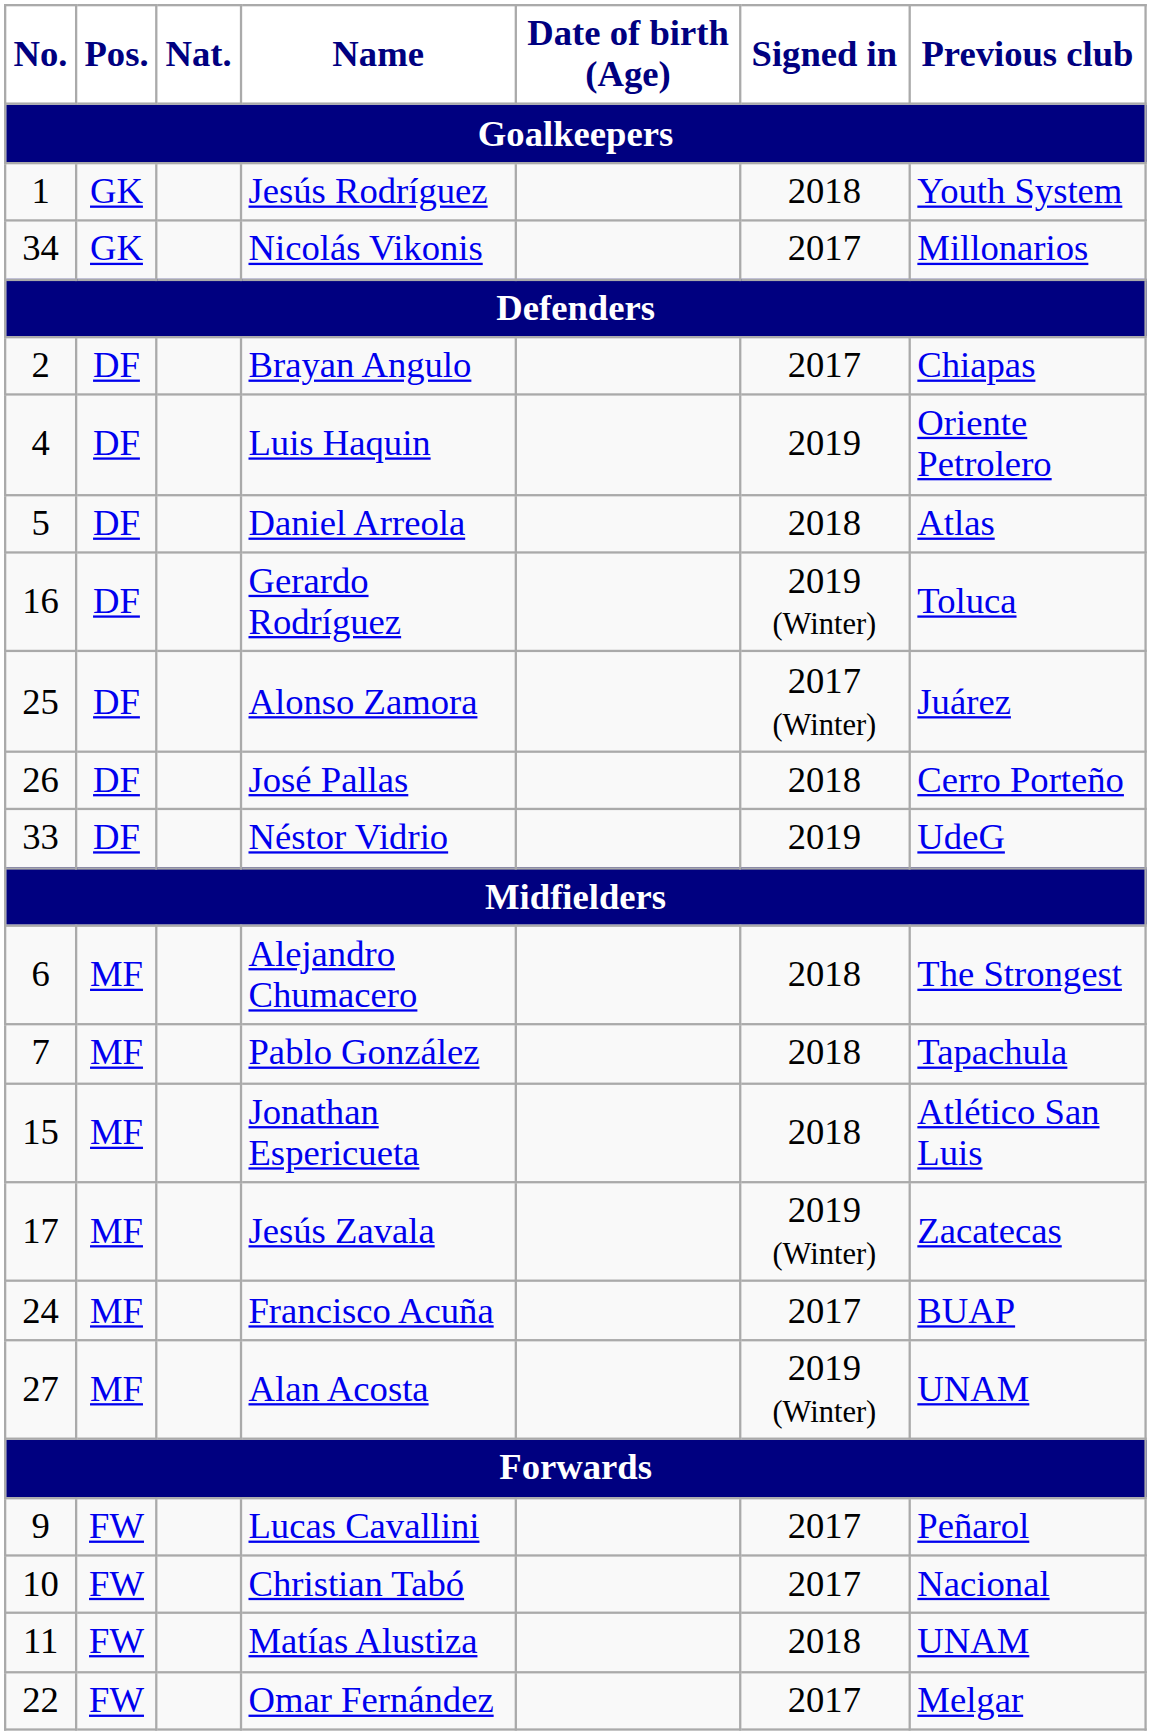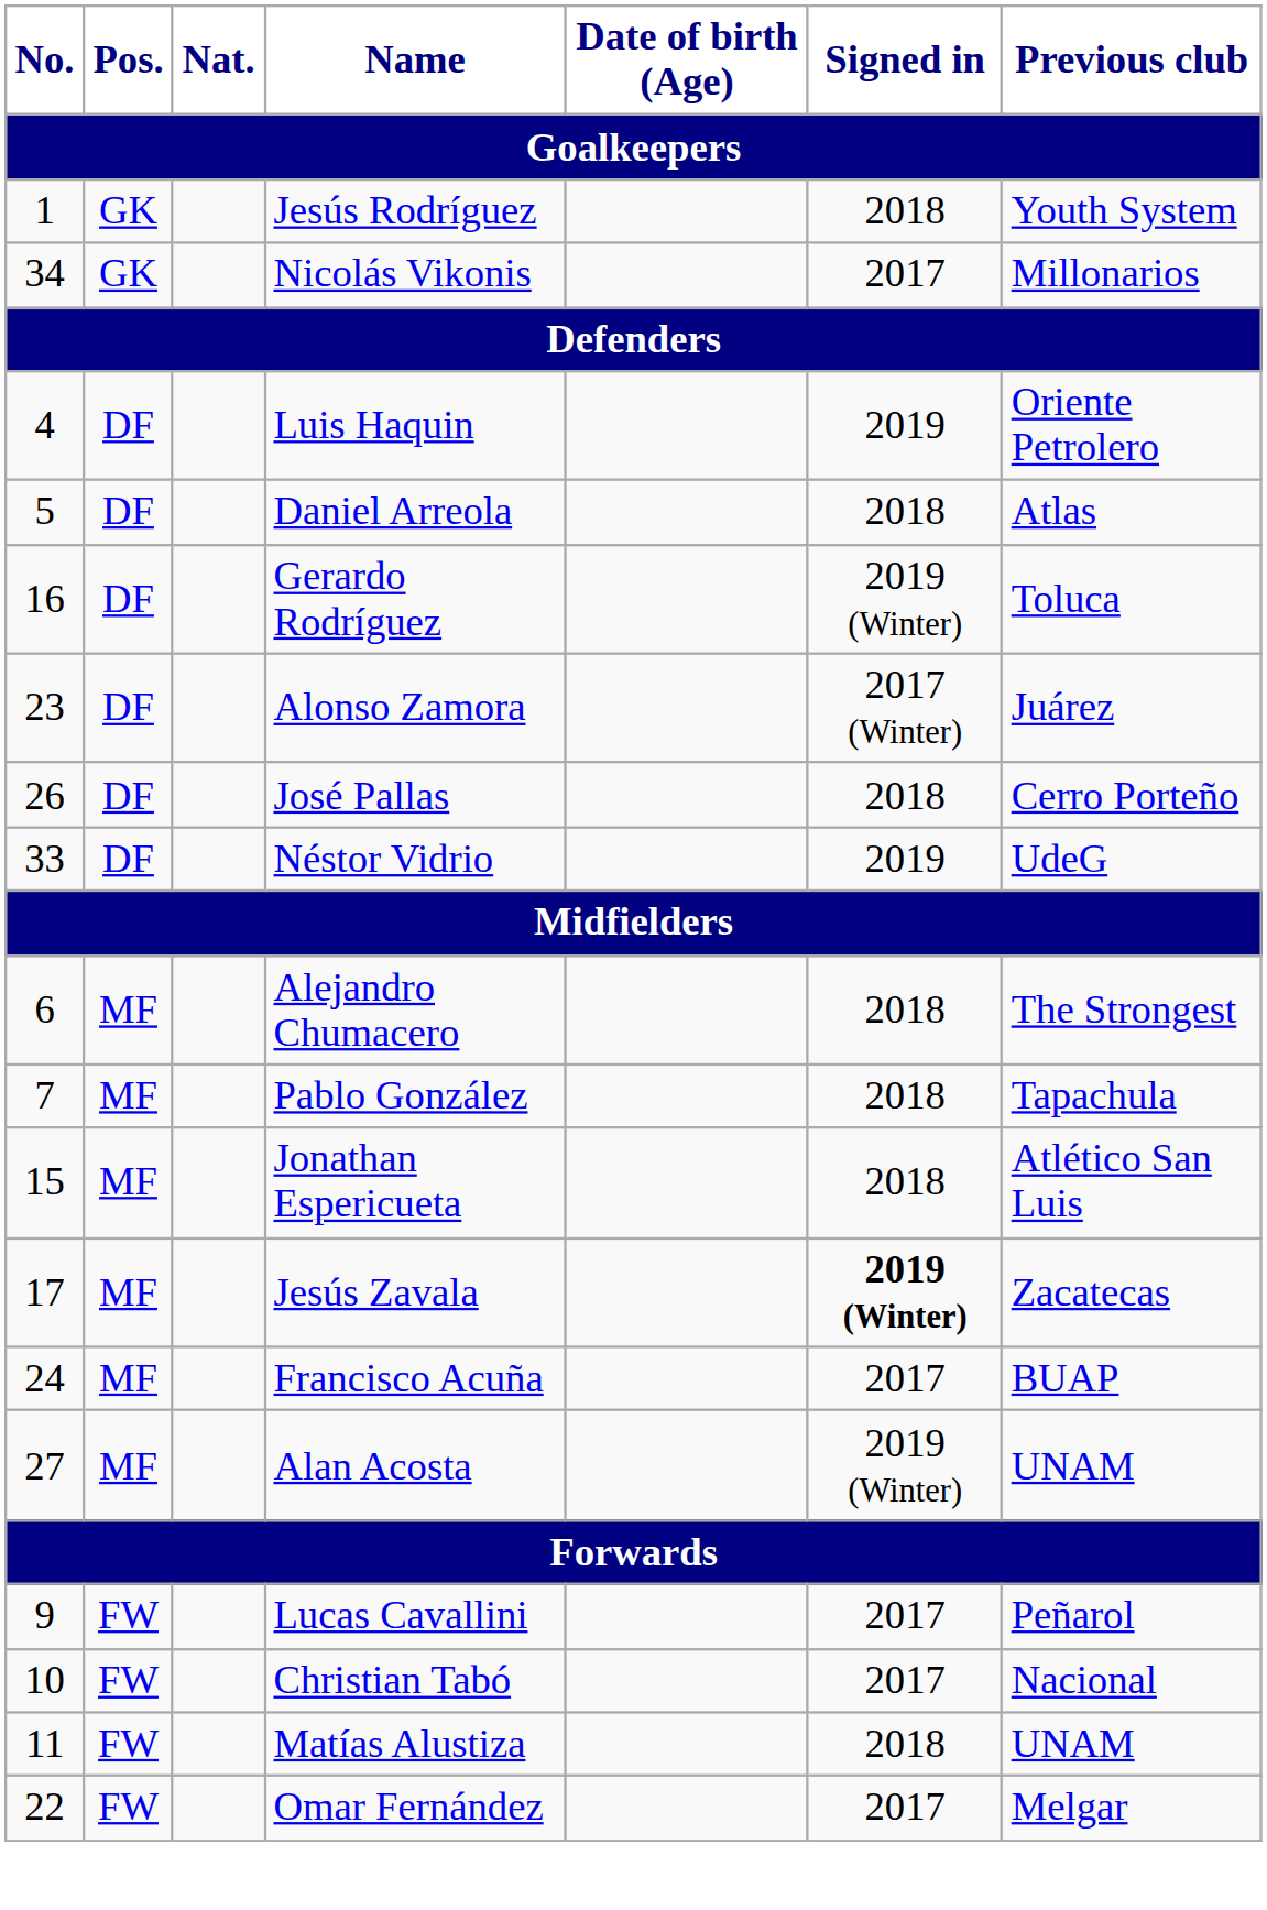 <table class="wikitable" style="text-align:center; font-size:100%; width:80%">
 <tr>
 <th style="background:white; color:#000080; text-align:center;">No.</th>
 <th style="background:white; color:#000080; text-align:center;">Pos.</th>
 <th style="background:white; color:#000080; text-align:center;">Nat.</th>
 <th style="background:white; color:#000080; text-align:center;">Name</th>
 <th style="background:white; color:#000080; text-align:center;">Date of birth (Age)</th>
 <th style="background:white; color:#000080; text-align:center;">Signed in</th>
 <th style="background:white; color:#000080; text-align:center;">Previous club</th>
 </tr>
 <tr>
 <th colspan="7" style="background:#000080; color:white; text-align:center">Goalkeepers</th>
 </tr>
 <tr>
 <td>1</td>
 <td><a href='#'>GK</a></td>
 <td></td>
 <td align=left><a href='#'>Jesús Rodríguez</a></td>
 <td></td>
 <td>2018</td>
 <td align=left> <a href='#'>Youth System</a></td>
 </tr>
 <tr>
 <td>34</td>
 <td><a href='#'>GK</a></td>
 <td></td>
 <td align=left><a href='#'>Nicolás Vikonis</a></td>
 <td></td>
 <td>2017</td>
 <td align=left> <a href='#'>Millonarios</a></td>
 </tr>
 <tr>
 <th colspan="7" style="background:#000080; color:white; text-align:center">Defenders</th>
 </tr>
 <tr>
-<td>2</td>
-<td><a href='#'>DF</a></td>
-<td></td>
-<td align=left><a href='#'>Brayan Angulo</a></td>
-<td></td>
-<td>2017</td>
-<td align=left> <a href='#'>Chiapas</a></td>
-</tr>
-<tr>
 <td>4</td>
 <td><a href='#'>DF</a></td>
 <td></td>
 <td align=left><a href='#'>Luis Haquin</a></td>
 <td></td>
 <td>2019 </td>
 <td align=left> <a href='#'>Oriente Petrolero</a></td>
 </tr>
 <tr>
 <td>5</td>
 <td><a href='#'>DF</a></td>
 <td></td>
 <td align=left><a href='#'>Daniel Arreola</a></td>
 <td></td>
 <td>2018</td>
 <td align=left> <a href='#'>Atlas</a></td>
 </tr>
 <tr>
 <td>16</td>
 <td><a href='#'>DF</a></td>
 <td></td>
 <td align=left><a href='#'>Gerardo Rodríguez</a></td>
 <td></td>
 <td>2019 <small>(Winter)</small></td>
 <td align=left> <a href='#'>Toluca</a></td>
 </tr>
 <tr>
-<td>25</td>
+<td>23</td>
 <td><a href='#'>DF</a></td>
 <td></td>
 <td align=left><a href='#'>Alonso Zamora</a></td>
 <td></td>
 <td>2017 <small>(Winter)</small></td>
 <td align=left> <a href='#'>Juárez</a></td>
 </tr>
 <tr>
 <td>26</td>
 <td><a href='#'>DF</a></td>
 <td></td>
 <td align=left><a href='#'>José Pallas</a></td>
 <td></td>
 <td>2018</td>
 <td align=left> <a href='#'>Cerro Porteño</a></td>
 </tr>
 <tr>
 <td>33</td>
 <td><a href='#'>DF</a></td>
 <td></td>
 <td align=left><a href='#'>Néstor Vidrio</a></td>
 <td></td>
 <td>2019 </td>
 <td align=left> <a href='#'>UdeG</a></td>
 </tr>
 <tr>
 <th colspan="7" style="background:#000080; color:white; text-align:center">Midfielders</th>
 </tr>
 <tr>
 <td>6</td>
 <td><a href='#'>MF</a></td>
 <td></td>
 <td align=left><a href='#'>Alejandro Chumacero</a></td>
 <td></td>
 <td>2018</td>
 <td align=left> <a href='#'>The Strongest</a></td>
 </tr>
 <tr>
 <td>7</td>
 <td><a href='#'>MF</a></td>
 <td></td>
 <td align=left><a href='#'>Pablo González</a></td>
 <td></td>
 <td>2018</td>
 <td align=left> <a href='#'>Tapachula</a></td>
 </tr>
 <tr>
 <td>15</td>
 <td><a href='#'>MF</a></td>
 <td></td>
 <td align=left><a href='#'>Jonathan Espericueta</a></td>
 <td></td>
 <td>2018</td>
 <td align=left> <a href='#'>Atlético San Luis</a></td>
 </tr>
 <tr>
 <td>17</td>
 <td><a href='#'>MF</a></td>
 <td></td>
 <td align=left><a href='#'>Jesús Zavala</a></td>
 <td></td>
-<td>2019 <small>(Winter)</small></td>
+<td><strong>2019 <small>(Winter)</small></strong></td>
 <td align=left> <a href='#'>Zacatecas</a></td>
 </tr>
 <tr>
 <td>24</td>
 <td><a href='#'>MF</a></td>
 <td></td>
 <td align=left><a href='#'>Francisco Acuña</a></td>
 <td></td>
 <td>2017</td>
 <td align=left> <a href='#'>BUAP</a></td>
 </tr>
 <tr>
 <td>27</td>
 <td><a href='#'>MF</a></td>
 <td></td>
 <td align=left><a href='#'>Alan Acosta</a></td>
 <td></td>
 <td>2019 <small>(Winter)</small></td>
 <td align=left> <a href='#'>UNAM</a></td>
 </tr>
 <tr>
 <th colspan="7" style="background:#000080; color:white; text-align:center">Forwards</th>
 </tr>
 <tr>
 <td>9</td>
 <td><a href='#'>FW</a></td>
 <td></td>
 <td align=left><a href='#'>Lucas Cavallini</a></td>
 <td></td>
 <td>2017</td>
 <td align=left> <a href='#'>Peñarol</a></td>
 </tr>
 <tr>
 <td>10</td>
 <td><a href='#'>FW</a></td>
 <td></td>
 <td align=left><a href='#'>Christian Tabó</a></td>
 <td></td>
 <td>2017</td>
 <td align=left> <a href='#'>Nacional</a></td>
 </tr>
 <tr>
 <td>11</td>
 <td><a href='#'>FW</a></td>
 <td></td>
 <td align=left><a href='#'>Matías Alustiza</a></td>
 <td></td>
 <td>2018</td>
 <td align=left> <a href='#'>UNAM</a></td>
 </tr>
 <tr>
 <td>22</td>
 <td><a href='#'>FW</a></td>
 <td></td>
 <td align=left><a href='#'>Omar Fernández</a></td>
 <td></td>
 <td>2017</td>
 <td align=left> <a href='#'>Melgar</a></td>
 </tr>
 </table>
